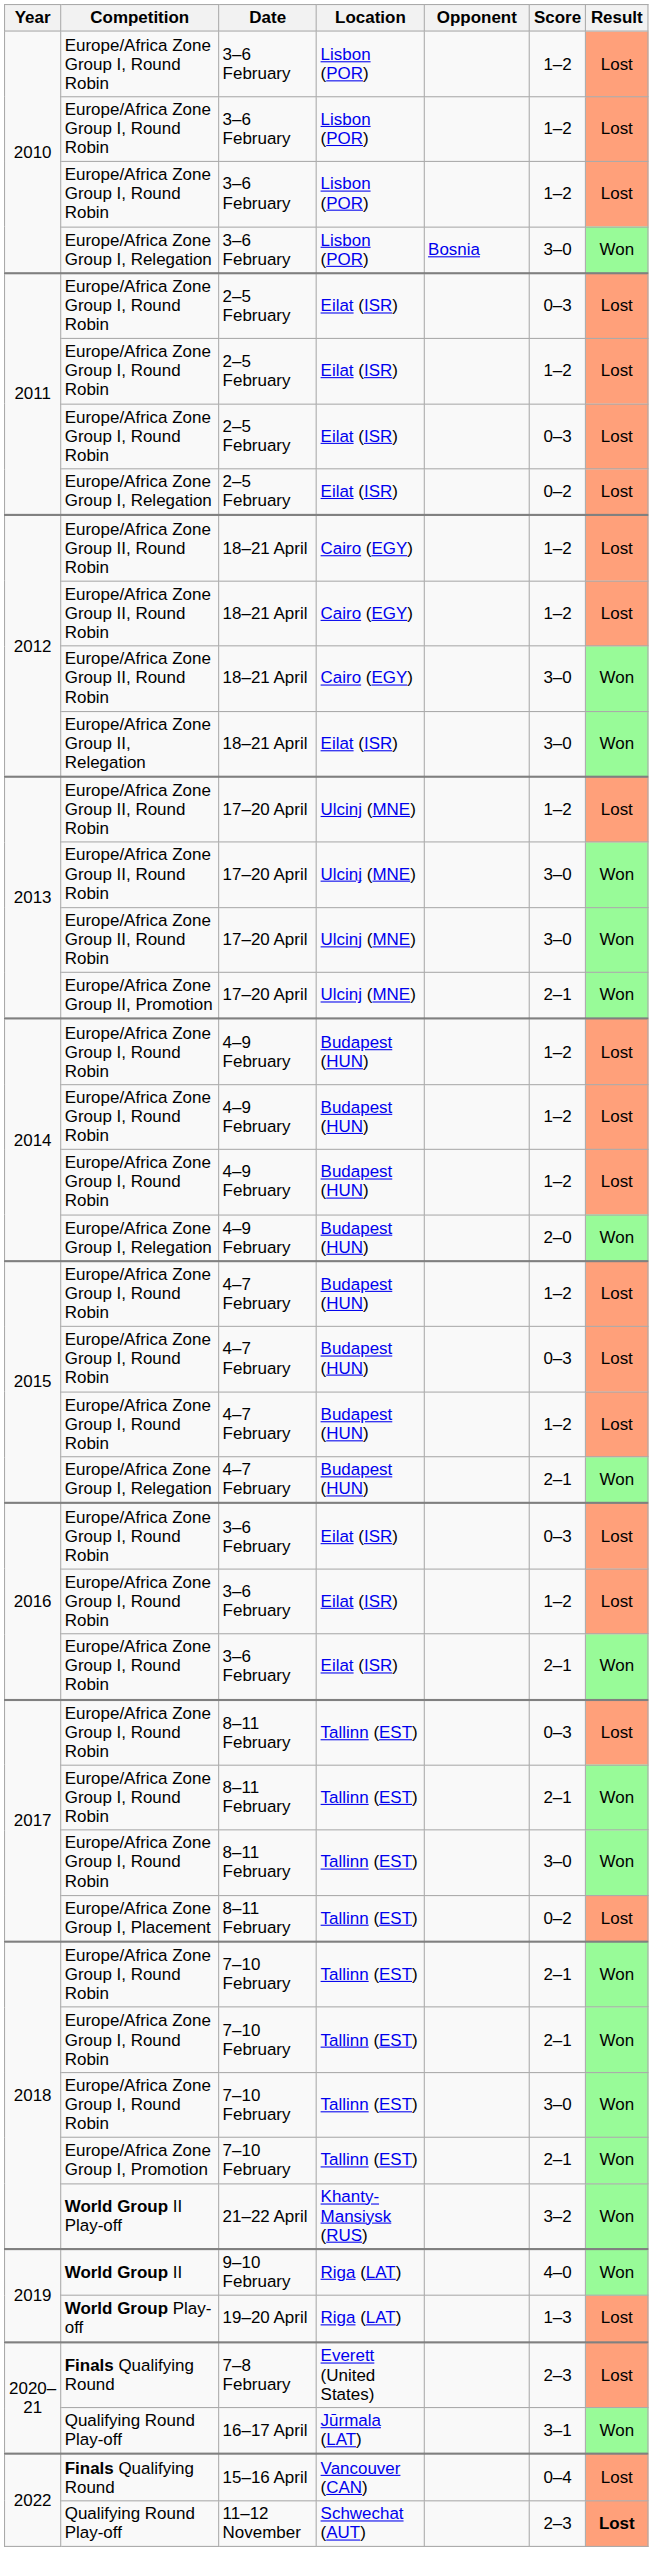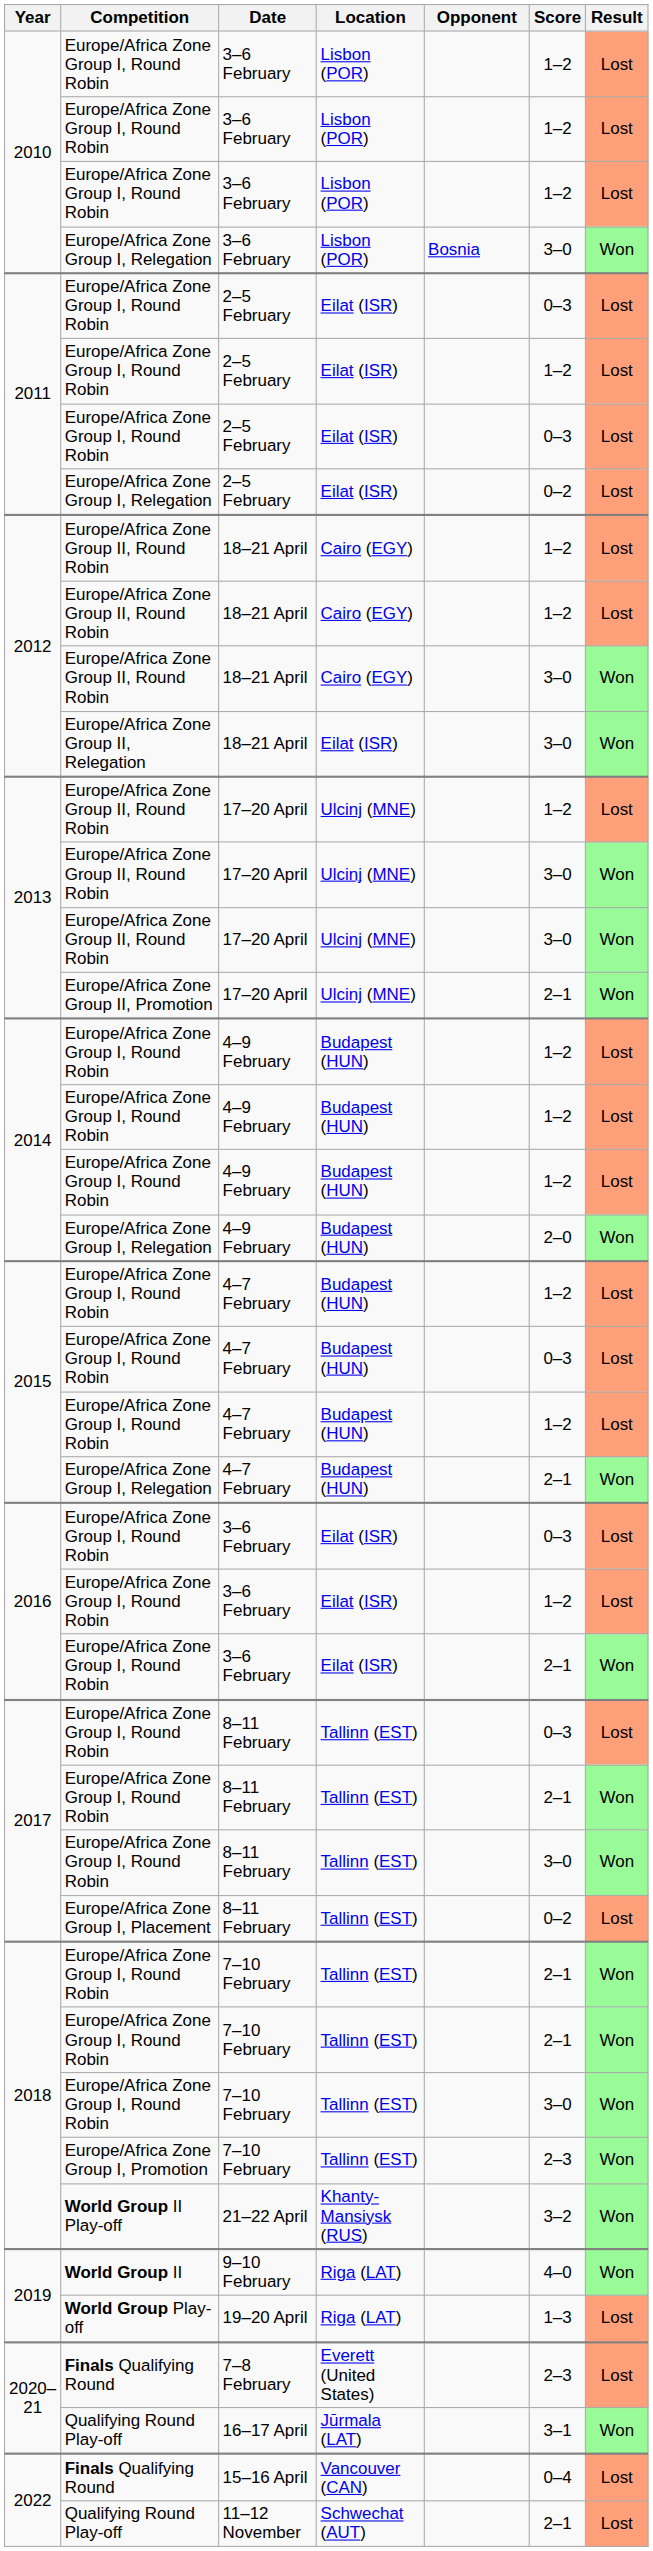 <table class="wikitable">
 <tr>
 <th style="width:50px">Year</th>
 <th style="width:300px">Competition</th>
 <th style="width:125px">Date</th>
 <th style="width:150px">Location</th>
 <th style="width:150px">Opponent</th>
 <th style="width:50px">Score</th>
 <th style="width:60px">Result</th>
 </tr>
 <tr>
 <td style="text-align:center;" rowspan="4">2010</td>
 <td>Europe/Africa Zone Group I, Round Robin</td>
 <td>3–6 February</td>
 <td><a href='#'>Lisbon</a> (<a href='#'>POR</a>)</td>
 <td></td>
 <td style="text-align:center;">1–2</td>
 <td style="text-align:center; background:#ffa07a;">Lost</td>
 </tr>
 <tr>
 <td>Europe/Africa Zone Group I, Round Robin</td>
 <td>3–6 February</td>
 <td><a href='#'>Lisbon</a> (<a href='#'>POR</a>)</td>
 <td></td>
 <td style="text-align:center;">1–2</td>
 <td style="text-align:center; background:#ffa07a;">Lost</td>
 </tr>
 <tr>
 <td>Europe/Africa Zone Group I, Round Robin</td>
 <td>3–6 February</td>
 <td><a href='#'>Lisbon</a> (<a href='#'>POR</a>)</td>
 <td></td>
 <td style="text-align:center;">1–2</td>
 <td style="text-align:center; background:#ffa07a;">Lost</td>
 </tr>
 <tr>
 <td>Europe/Africa Zone Group I, Relegation</td>
 <td>3–6 February</td>
 <td><a href='#'>Lisbon</a> (<a href='#'>POR</a>)</td>
 <td> <a href='#'>Bosnia</a></td>
 <td style="text-align:center;">3–0</td>
 <td style="text-align:center; background:#98fb98;">Won</td>
 </tr>
 <tr style="border-top:2px solid gray;">
 <td style="text-align:center;" rowspan="4">2011</td>
 <td>Europe/Africa Zone Group I, Round Robin</td>
 <td>2–5 February</td>
 <td><a href='#'>Eilat</a> (<a href='#'>ISR</a>)</td>
 <td></td>
 <td style="text-align:center;">0–3</td>
 <td style="text-align:center; background:#ffa07a;">Lost</td>
 </tr>
 <tr>
 <td>Europe/Africa Zone Group I, Round Robin</td>
 <td>2–5 February</td>
 <td><a href='#'>Eilat</a> (<a href='#'>ISR</a>)</td>
 <td></td>
 <td style="text-align:center;">1–2</td>
 <td style="text-align:center; background:#ffa07a;">Lost</td>
 </tr>
 <tr>
 <td>Europe/Africa Zone Group I, Round Robin</td>
 <td>2–5 February</td>
 <td><a href='#'>Eilat</a> (<a href='#'>ISR</a>)</td>
 <td></td>
 <td style="text-align:center;">0–3</td>
 <td style="text-align:center; background:#ffa07a;">Lost</td>
 </tr>
 <tr>
 <td>Europe/Africa Zone Group I, Relegation</td>
 <td>2–5 February</td>
 <td><a href='#'>Eilat</a> (<a href='#'>ISR</a>)</td>
 <td></td>
 <td style="text-align:center;">0–2</td>
 <td style="text-align:center; background:#ffa07a;">Lost</td>
 </tr>
 <tr style="border-top:2px solid gray;">
 <td style="text-align:center;" rowspan="4">2012</td>
 <td>Europe/Africa Zone Group II, Round Robin</td>
 <td>18–21 April</td>
 <td><a href='#'>Cairo</a> (<a href='#'>EGY</a>)</td>
 <td></td>
 <td style="text-align:center;">1–2</td>
 <td style="text-align:center; background:#ffa07a;">Lost</td>
 </tr>
 <tr>
 <td>Europe/Africa Zone Group II, Round Robin</td>
 <td>18–21 April</td>
 <td><a href='#'>Cairo</a> (<a href='#'>EGY</a>)</td>
 <td></td>
 <td style="text-align:center;">1–2</td>
 <td style="text-align:center; background:#ffa07a;">Lost</td>
 </tr>
 <tr>
 <td>Europe/Africa Zone Group II, Round Robin</td>
 <td>18–21 April</td>
 <td><a href='#'>Cairo</a> (<a href='#'>EGY</a>)</td>
 <td></td>
 <td style="text-align:center;">3–0</td>
 <td style="text-align:center; background:#98fb98;">Won</td>
 </tr>
 <tr>
 <td>Europe/Africa Zone Group II, Relegation</td>
 <td>18–21 April</td>
 <td><a href='#'>Eilat</a> (<a href='#'>ISR</a>)</td>
 <td></td>
 <td style="text-align:center;">3–0</td>
 <td style="text-align:center; background:#98fb98;">Won</td>
 </tr>
 <tr style="border-top:2px solid gray;">
 <td style="text-align:center;" rowspan="4">2013</td>
 <td>Europe/Africa Zone Group II, Round Robin</td>
 <td>17–20 April</td>
 <td><a href='#'>Ulcinj</a> (<a href='#'>MNE</a>)</td>
 <td></td>
 <td style="text-align:center;">1–2</td>
 <td style="text-align:center; background:#ffa07a;">Lost</td>
 </tr>
 <tr>
 <td>Europe/Africa Zone Group II, Round Robin</td>
 <td>17–20 April</td>
 <td><a href='#'>Ulcinj</a> (<a href='#'>MNE</a>)</td>
 <td></td>
 <td style="text-align:center;">3–0</td>
 <td style="text-align:center; background:#98fb98;">Won</td>
 </tr>
 <tr>
 <td>Europe/Africa Zone Group II, Round Robin</td>
 <td>17–20 April</td>
 <td><a href='#'>Ulcinj</a> (<a href='#'>MNE</a>)</td>
 <td></td>
 <td style="text-align:center;">3–0</td>
 <td style="text-align:center; background:#98fb98;">Won</td>
 </tr>
 <tr>
 <td>Europe/Africa Zone Group II, Promotion</td>
 <td>17–20 April</td>
 <td><a href='#'>Ulcinj</a> (<a href='#'>MNE</a>)</td>
 <td></td>
 <td style="text-align:center;">2–1</td>
 <td style="text-align:center; background:#98fb98;">Won</td>
 </tr>
 <tr style="border-top:2px solid gray;">
 <td style="text-align:center;" rowspan="4">2014</td>
 <td>Europe/Africa Zone Group I, Round Robin</td>
 <td>4–9 February</td>
 <td><a href='#'>Budapest</a> (<a href='#'>HUN</a>)</td>
 <td></td>
 <td style="text-align:center;">1–2</td>
 <td style="text-align:center; background:#ffa07a;">Lost</td>
 </tr>
 <tr>
 <td>Europe/Africa Zone Group I, Round Robin</td>
 <td>4–9 February</td>
 <td><a href='#'>Budapest</a> (<a href='#'>HUN</a>)</td>
 <td></td>
 <td style="text-align:center;">1–2</td>
 <td style="text-align:center; background:#ffa07a;">Lost</td>
 </tr>
 <tr>
 <td>Europe/Africa Zone Group I, Round Robin</td>
 <td>4–9 February</td>
 <td><a href='#'>Budapest</a> (<a href='#'>HUN</a>)</td>
 <td></td>
 <td style="text-align:center;">1–2</td>
 <td style="text-align:center; background:#ffa07a;">Lost</td>
 </tr>
 <tr>
 <td>Europe/Africa Zone Group I, Relegation</td>
 <td>4–9 February</td>
 <td><a href='#'>Budapest</a> (<a href='#'>HUN</a>)</td>
 <td></td>
 <td style="text-align:center;">2–0</td>
 <td style="text-align:center; background:#98fb98;">Won</td>
 </tr>
 <tr style="border-top:2px solid gray;">
 <td style="text-align:center;" rowspan="4">2015</td>
 <td>Europe/Africa Zone Group I, Round Robin</td>
 <td>4–7 February</td>
 <td><a href='#'>Budapest</a> (<a href='#'>HUN</a>)</td>
 <td></td>
 <td style="text-align:center;">1–2</td>
 <td style="text-align:center; background:#ffa07a;">Lost</td>
 </tr>
 <tr>
 <td>Europe/Africa Zone Group I, Round Robin</td>
 <td>4–7 February</td>
 <td><a href='#'>Budapest</a> (<a href='#'>HUN</a>)</td>
 <td></td>
 <td style="text-align:center;">0–3</td>
 <td style="text-align:center; background:#ffa07a;">Lost</td>
 </tr>
 <tr>
 <td>Europe/Africa Zone Group I, Round Robin</td>
 <td>4–7 February</td>
 <td><a href='#'>Budapest</a> (<a href='#'>HUN</a>)</td>
 <td></td>
 <td style="text-align:center;">1–2</td>
 <td style="text-align:center; background:#ffa07a;">Lost</td>
 </tr>
 <tr>
 <td>Europe/Africa Zone Group I, Relegation</td>
 <td>4–7 February</td>
 <td><a href='#'>Budapest</a> (<a href='#'>HUN</a>)</td>
 <td></td>
 <td style="text-align:center;">2–1</td>
 <td style="text-align:center; background:#98fb98;">Won</td>
 </tr>
 <tr style="border-top:2px solid gray;">
 <td style="text-align:center;" rowspan="3">2016</td>
 <td>Europe/Africa Zone Group I, Round Robin</td>
 <td>3–6 February</td>
 <td><a href='#'>Eilat</a> (<a href='#'>ISR</a>)</td>
 <td></td>
 <td style="text-align:center;">0–3</td>
 <td style="text-align:center; background:#ffa07a;">Lost</td>
 </tr>
 <tr>
 <td>Europe/Africa Zone Group I, Round Robin</td>
 <td>3–6 February</td>
 <td><a href='#'>Eilat</a> (<a href='#'>ISR</a>)</td>
 <td></td>
 <td style="text-align:center;">1–2</td>
 <td style="text-align:center; background:#ffa07a;">Lost</td>
 </tr>
 <tr>
 <td>Europe/Africa Zone Group I, Round Robin</td>
 <td>3–6 February</td>
 <td><a href='#'>Eilat</a> (<a href='#'>ISR</a>)</td>
 <td></td>
 <td style="text-align:center;">2–1</td>
 <td style="text-align:center; background:#98fb98;">Won</td>
 </tr>
 <tr style="border-top:2px solid gray;">
 <td style="text-align:center;" rowspan="4">2017</td>
 <td>Europe/Africa Zone Group I, Round Robin</td>
 <td>8–11 February</td>
 <td><a href='#'>Tallinn</a> (<a href='#'>EST</a>)</td>
 <td></td>
 <td style="text-align:center;">0–3</td>
 <td style="text-align:center; background:#ffa07a;">Lost</td>
 </tr>
 <tr>
 <td>Europe/Africa Zone Group I, Round Robin</td>
 <td>8–11 February</td>
 <td><a href='#'>Tallinn</a> (<a href='#'>EST</a>)</td>
 <td></td>
 <td style="text-align:center;">2–1</td>
 <td style="text-align:center; background:#98fb98;">Won</td>
 </tr>
 <tr>
 <td>Europe/Africa Zone Group I, Round Robin</td>
 <td>8–11 February</td>
 <td><a href='#'>Tallinn</a> (<a href='#'>EST</a>)</td>
 <td></td>
 <td style="text-align:center;">3–0</td>
 <td style="text-align:center; background:#98fb98;">Won</td>
 </tr>
 <tr>
 <td>Europe/Africa Zone Group I, Placement</td>
 <td>8–11 February</td>
 <td><a href='#'>Tallinn</a> (<a href='#'>EST</a>)</td>
 <td></td>
 <td style="text-align:center;">0–2</td>
 <td style="text-align:center; background:#ffa07a;">Lost</td>
 </tr>
 <tr style="border-top:2px solid gray;">
 <td style="text-align:center;" rowspan="5">2018</td>
 <td>Europe/Africa Zone Group I, Round Robin</td>
 <td>7–10 February</td>
 <td><a href='#'>Tallinn</a> (<a href='#'>EST</a>)</td>
 <td></td>
 <td style="text-align:center;">2–1</td>
 <td style="text-align:center; background:#98fb98;">Won</td>
 </tr>
 <tr>
 <td>Europe/Africa Zone Group I, Round Robin</td>
 <td>7–10 February</td>
 <td><a href='#'>Tallinn</a> (<a href='#'>EST</a>)</td>
 <td></td>
 <td style="text-align:center;">2–1</td>
 <td style="text-align:center; background:#98fb98;">Won</td>
 </tr>
 <tr>
 <td>Europe/Africa Zone Group I, Round Robin</td>
 <td>7–10 February</td>
 <td><a href='#'>Tallinn</a> (<a href='#'>EST</a>)</td>
 <td></td>
 <td style="text-align:center;">3–0</td>
 <td style="text-align:center; background:#98fb98;">Won</td>
 </tr>
 <tr>
 <td>Europe/Africa Zone Group I, Promotion</td>
 <td>7–10 February</td>
 <td><a href='#'>Tallinn</a> (<a href='#'>EST</a>)</td>
 <td></td>
-<td style="text-align:center;">2–1</td>
+<td style="text-align:center;">2–3</td>
 <td style="text-align:center; background:#98fb98;">Won</td>
 </tr>
 <tr>
 <td><strong>World Group</strong> II Play-off</td>
 <td>21–22 April</td>
 <td><a href='#'>Khanty-Mansiysk</a> (<a href='#'>RUS</a>)</td>
 <td></td>
 <td style="text-align:center;">3–2</td>
 <td style="text-align:center; background:#98fb98;">Won</td>
 </tr>
 <tr style="border-top:2px solid gray;">
 <td style="text-align:center;" rowspan="2">2019</td>
 <td><strong>World Group</strong> II</td>
 <td>9–10 February</td>
 <td><a href='#'>Riga</a> (<a href='#'>LAT</a>)</td>
 <td></td>
 <td style="text-align:center;">4–0</td>
 <td style="text-align:center; background:#98fb98;">Won</td>
 </tr>
 <tr>
 <td><strong>World Group</strong> Play-off</td>
 <td>19–20 April</td>
 <td><a href='#'>Riga</a> (<a href='#'>LAT</a>)</td>
 <td></td>
 <td style="text-align:center;">1–3</td>
 <td style="text-align:center; background:#ffa07a;">Lost</td>
 </tr>
 <tr style="border-top:2px solid gray;">
 <td style="text-align:center;" rowspan="2">2020–21</td>
 <td><strong>Finals</strong> Qualifying Round</td>
 <td>7–8 February</td>
 <td><a href='#'>Everett</a> (United States)</td>
 <td></td>
 <td style="text-align:center;">2–3</td>
 <td style="text-align:center; background:#ffa07a;">Lost</td>
 </tr>
 <tr>
 <td>Qualifying Round Play-off</td>
 <td>16–17 April</td>
 <td><a href='#'>Jūrmala</a> (<a href='#'>LAT</a>)</td>
 <td></td>
 <td style="text-align:center;">3–1</td>
 <td style="text-align:center; background:#98fb98;">Won</td>
 </tr>
 <tr style="border-top:2px solid gray;">
 <td style="text-align:center;" rowspan="2">2022</td>
 <td><strong>Finals</strong> Qualifying Round</td>
 <td>15–16 April</td>
 <td><a href='#'>Vancouver</a> (<a href='#'>CAN</a>)</td>
 <td></td>
 <td style="text-align:center;">0–4</td>
 <td style="text-align:center; background:#ffa07a;">Lost</td>
 </tr>
 <tr>
 <td>Qualifying Round Play-off</td>
 <td>11–12 November</td>
 <td><a href='#'>Schwechat</a> (<a href='#'>AUT</a>)</td>
 <td></td>
-<td style="text-align:center;">2–3</td>
-<td style="text-align:center; background:#ffa07a;"><strong>Lost</strong></td>
+<td style="text-align:center;">2–1</td>
+<td style="text-align:center; background:#ffa07a;">Lost</td>
 </tr>
 </table>
